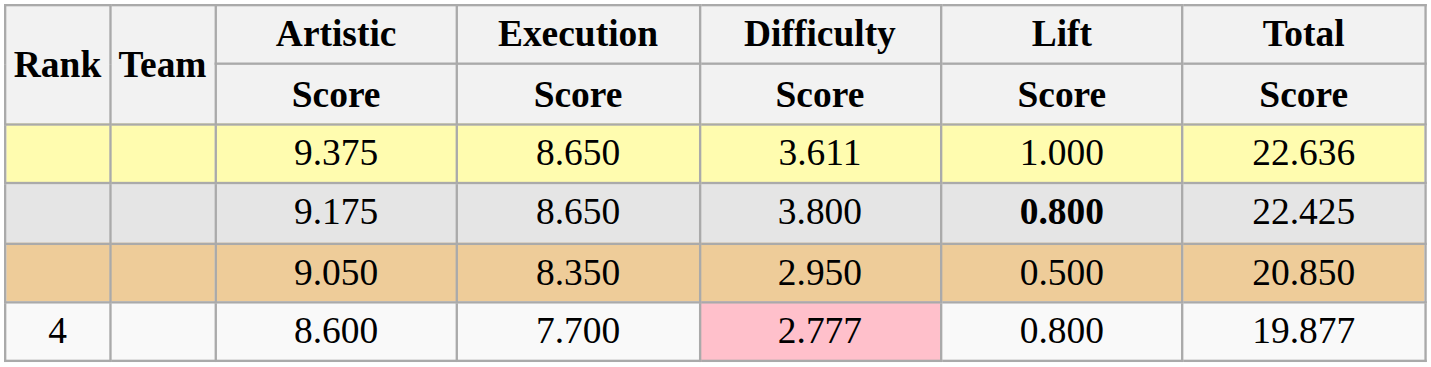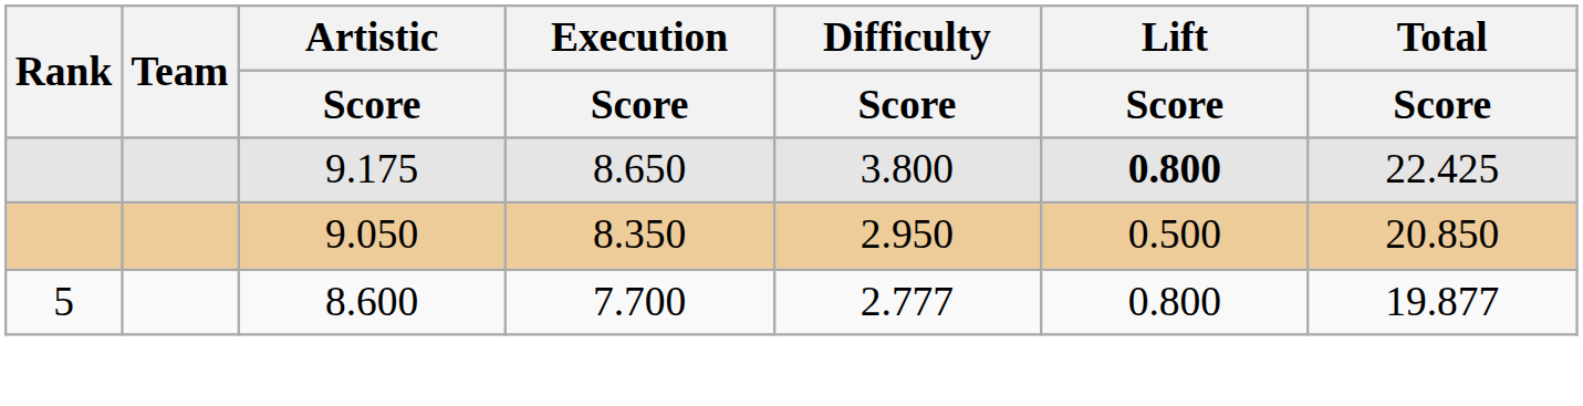 <table class="wikitable" style="text-align:center">
 <tr>
 <th rowspan=2>Rank</th>
 <th rowspan=2>Team</th>
 <th style="width:6em">Artistic</th>
 <th style="width:6em">Execution</th>
 <th style="width:6em">Difficulty</th>
 <th style="width:6em">Lift</th>
 <th style="width:6em">Total</th>
 </tr>
 <tr>
 <th>Score</th>
 <th>Score</th>
 <th>Score</th>
 <th>Score</th>
 <th>Score</th>
-</tr>
-<tr style="background:#fffcaf;">
-<td></td>
-<td align="left"></td>
-<td>9.375</td>
-<td>8.650</td>
-<td>3.611</td>
-<td>1.000</td>
-<td>22.636</td>
 </tr>
 <tr style="background:#e5e5e5;">
 <td></td>
 <td align="left"></td>
 <td>9.175</td>
 <td>8.650</td>
 <td>3.800</td>
 <td><strong>0.800</strong></td>
 <td>22.425</td>
 </tr>
 <tr style="background:#ec9;">
 <td></td>
 <td align="left"></td>
 <td>9.050</td>
 <td>8.350</td>
 <td>2.950</td>
 <td>0.500</td>
 <td>20.850</td>
 </tr>
 <tr>
-<td>4</td>
+<td>5</td>
 <td align="left"></td>
 <td>8.600</td>
 <td>7.700</td>
-<td style="background: pink;">2.777</td>
+<td>2.777</td>
 <td>0.800</td>
 <td>19.877</td>
 </tr>
 </table>
